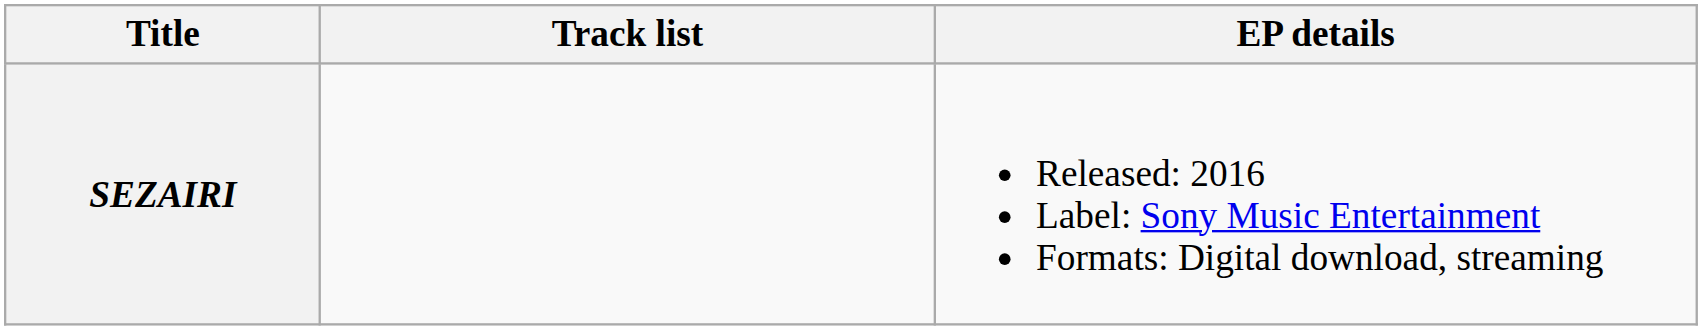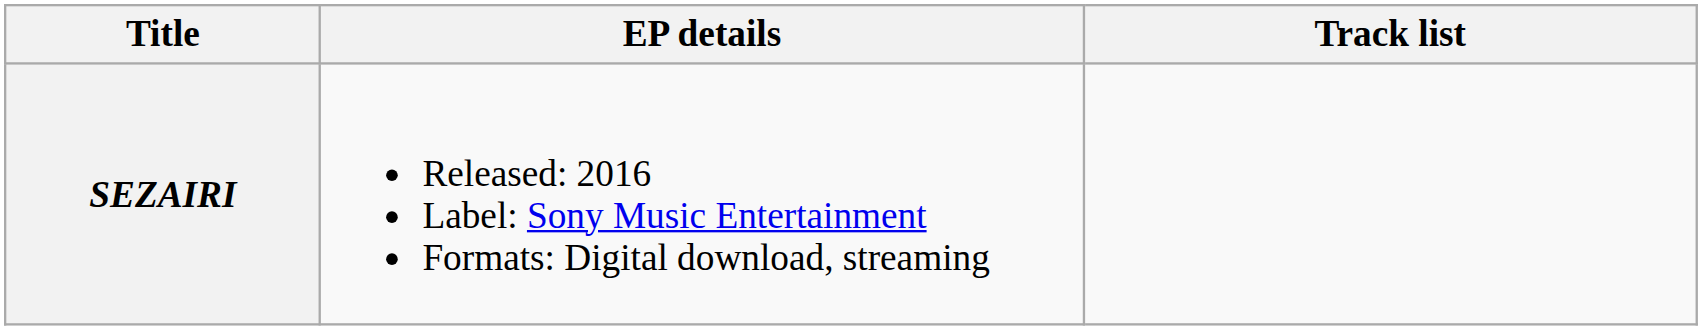 <table class="wikitable plainrowheaders">
 <tr>
 <th scope="col" style="width:8em;">Title</th>
+<th scope="col" style="width:20em;">EP details</th>
 <th scope="col" style="width:16em;">Track list</th>
-<th scope="col" style="width:20em;">EP details</th>
 </tr>
 <tr>
 <th scope="row"><em>SEZAIRI</em></th>
+<td><br><ul><li>Released: 2016</li><li>Label: <a href='#'>Sony Music Entertainment</a></li><li>Formats: Digital download, streaming</li></ul></td>
 <td></td>
-<td><br><ul><li>Released: 2016</li><li>Label: <a href='#'>Sony Music Entertainment</a></li><li>Formats: Digital download, streaming</li></ul></td>
 </tr>
 </table>
